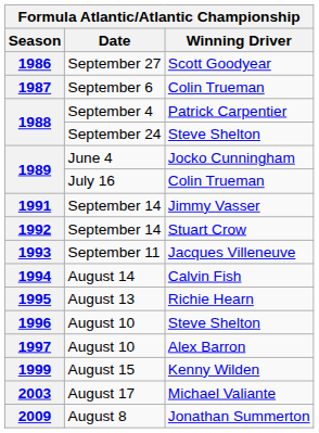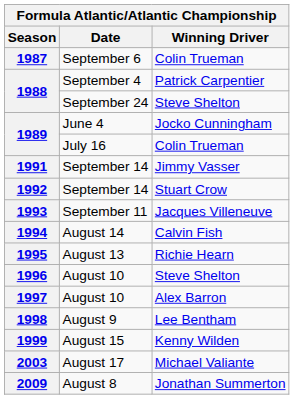 <table class="wikitable" style="font-size: 95%;">
 <tr>
 <th colspan=3>Formula Atlantic/Atlantic Championship</th>
 </tr>
 <tr>
 <th>Season</th>
 <th>Date</th>
 <th>Winning Driver</th>
-</tr>
-<tr>
-<th><a href='#'>1986</a></th>
-<td>September 27</td>
-<td> <a href='#'>Scott Goodyear</a></td>
 </tr>
 <tr>
 <th><a href='#'>1987</a></th>
 <td>September 6</td>
 <td> <a href='#'>Colin Trueman</a></td>
 </tr>
 <tr>
 <th rowspan=2><a href='#'>1988</a></th>
 <td>September 4</td>
 <td> <a href='#'>Patrick Carpentier</a></td>
 </tr>
 <tr>
 <td>September 24</td>
 <td> <a href='#'>Steve Shelton</a></td>
 </tr>
 <tr>
 <th rowspan=2><a href='#'>1989</a></th>
 <td>June 4</td>
 <td> <a href='#'>Jocko Cunningham</a></td>
 </tr>
 <tr>
 <td>July 16</td>
 <td> <a href='#'>Colin Trueman</a></td>
 </tr>
 <tr>
 <th><a href='#'>1991</a></th>
 <td>September 14</td>
 <td> <a href='#'>Jimmy Vasser</a></td>
 </tr>
 <tr>
 <th><a href='#'>1992</a></th>
 <td>September 14</td>
 <td> <a href='#'>Stuart Crow</a></td>
 </tr>
 <tr>
 <th><a href='#'>1993</a></th>
 <td>September 11</td>
 <td> <a href='#'>Jacques Villeneuve</a></td>
 </tr>
 <tr>
 <th><a href='#'>1994</a></th>
 <td>August 14</td>
 <td> <a href='#'>Calvin Fish</a></td>
 </tr>
 <tr>
 <th><a href='#'>1995</a></th>
 <td>August 13</td>
 <td> <a href='#'>Richie Hearn</a></td>
 </tr>
 <tr>
 <th><a href='#'>1996</a></th>
 <td>August 10</td>
 <td> <a href='#'>Steve Shelton</a></td>
 </tr>
 <tr>
 <th><a href='#'>1997</a></th>
 <td>August 10</td>
 <td> <a href='#'>Alex Barron</a></td>
 </tr>
 <tr>
+<th><a href='#'>1998</a></th>
+<td>August 9</td>
+<td> <a href='#'>Lee Bentham</a></td>
+</tr>
+<tr>
 <th><a href='#'>1999</a></th>
 <td>August 15</td>
 <td> <a href='#'>Kenny Wilden</a></td>
 </tr>
 <tr>
 <th><a href='#'>2003</a></th>
 <td>August 17</td>
 <td> <a href='#'>Michael Valiante</a></td>
 </tr>
 <tr>
 <th><a href='#'>2009</a></th>
 <td>August 8</td>
 <td> <a href='#'>Jonathan Summerton</a></td>
 </tr>
 </table>
